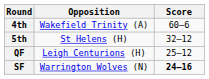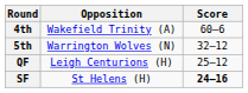 <table class="wikitable plainrowheaders" style="text-align:center;margin:0">
 <tr>
 <th scope="col" style="width:25px">Round</th>
 <th scope="col" style="width:175px">Opposition</th>
 <th scope="col" style="width:70px">Score</th>
 </tr>
 <tr>
 <th scope=row style="text-align:center">4th</th>
 <td> <a href='#'>Wakefield Trinity</a> (A)</td>
 <td>60–6</td>
 </tr>
 <tr>
 <th scope=row style="text-align:center">5th</th>
-<td> <a href='#'>St Helens</a> (H)</td>
+<td> <a href='#'>Warrington Wolves</a> (N)</td>
 <td>32–12</td>
 </tr>
 <tr>
 <th scope=row style="text-align:center">QF</th>
 <td> <a href='#'>Leigh Centurions</a> (H)</td>
 <td>25–12</td>
 </tr>
 <tr>
 <th scope=row style="text-align:center">SF</th>
-<td> <a href='#'>Warrington Wolves</a> (N)</td>
+<td> <a href='#'>St Helens</a> (H)</td>
 <td><strong>24–16</strong></td>
 </tr>
 </table>
